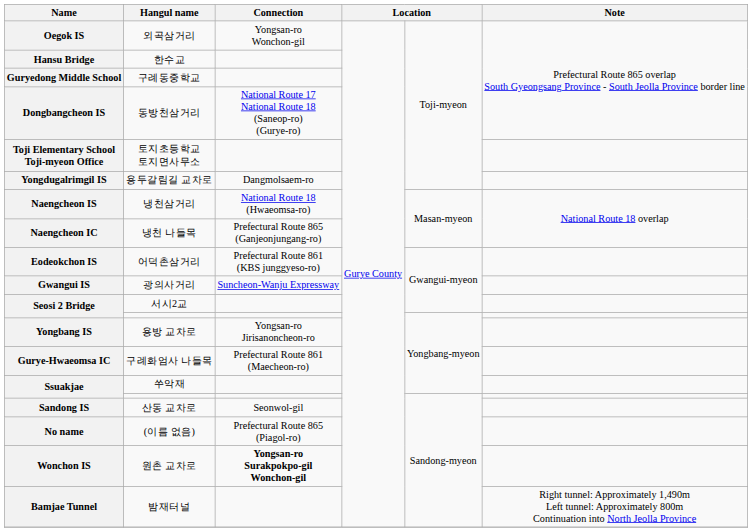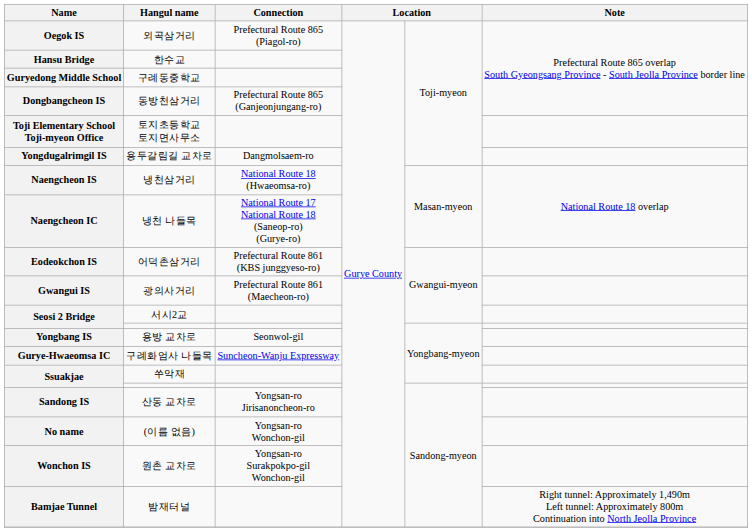 <table class="wikitable" style="font-size: 85%; text-align: center;">
 <tr>
 <th>Name </th>
 <th>Hangul name</th>
 <th>Connection</th>
 <th colspan="2">Location</th>
 <th>Note</th>
 </tr>
 <tr>
 <th>Oegok IS</th>
 <td>외곡삼거리</td>
-<td>Yongsan-ro<br>Wonchon-gil</td>
+<td>Prefectural Route 865<br>(Piagol-ro)</td>
 <td rowspan=20><a href='#'>Gurye County</a></td>
 <td rowspan=6>Toji-myeon</td>
 <td rowspan=4>Prefectural Route 865 overlap<br><a href='#'>South Gyeongsang Province</a> - <a href='#'>South Jeolla Province</a> border line</td>
 </tr>
 <tr>
 <th>Hansu Bridge</th>
 <td>한수교</td>
 <td></td>
 </tr>
 <tr>
 <th>Guryedong Middle School</th>
 <td>구례동중학교</td>
 <td></td>
 </tr>
 <tr>
 <th>Dongbangcheon IS</th>
 <td>동방천삼거리</td>
-<td><a href='#'>National Route 17</a><br><a href='#'>National Route 18</a><br>(Saneop-ro)<br>(Gurye-ro)</td>
+<td>Prefectural Route 865<br>(Ganjeonjungang-ro)</td>
 </tr>
 <tr>
 <th>Toji Elementary School<br>Toji-myeon Office</th>
 <td>토지초등학교<br>토지면사무소</td>
 <td></td>
 <td></td>
 </tr>
 <tr>
 <th>Yongdugalrimgil IS</th>
 <td>용두갈림길 교차로</td>
 <td>Dangmolsaem-ro</td>
 <td></td>
 </tr>
 <tr>
 <th>Naengcheon IS</th>
 <td>냉천삼거리</td>
 <td><a href='#'>National Route 18</a><br>(Hwaeomsa-ro)</td>
 <td rowspan=2>Masan-myeon</td>
 <td rowspan=2><a href='#'>National Route 18</a> overlap</td>
 </tr>
 <tr>
 <th>Naengcheon IC</th>
 <td>냉천 나들목</td>
-<td>Prefectural Route 865<br>(Ganjeonjungang-ro)</td>
+<td><a href='#'>National Route 17</a><br><a href='#'>National Route 18</a><br>(Saneop-ro)<br>(Gurye-ro)</td>
 </tr>
 <tr>
 <th>Eodeokchon IS</th>
 <td>어덕촌삼거리</td>
 <td>Prefectural Route 861<br>(KBS junggyeso-ro)</td>
 <td rowspan=3>Gwangui-myeon</td>
 <td></td>
 </tr>
 <tr>
 <th>Gwangui IS</th>
 <td>광의사거리</td>
-<td><a href='#'>Suncheon-Wanju Expressway</a></td>
+<td>Prefectural Route 861<br>(Maecheon-ro)</td>
 <td></td>
 </tr>
 <tr>
 <th rowspan=2>Seosi 2 Bridge</th>
 <td>서시2교</td>
 <td></td>
 <td></td>
 </tr>
 <tr>
 <td></td>
 <td></td>
 <td rowspan=4>Yongbang-myeon</td>
 <td></td>
 </tr>
 <tr>
 <th>Yongbang IS</th>
 <td>용방 교차로</td>
-<td>Yongsan-ro<br>Jirisanoncheon-ro</td>
+<td>Seonwol-gil</td>
 <td></td>
 </tr>
 <tr>
 <th>Gurye-Hwaeomsa IC</th>
 <td>구례화엄사 나들목</td>
-<td>Prefectural Route 861<br>(Maecheon-ro)</td>
+<td><a href='#'>Suncheon-Wanju Expressway</a></td>
 <td></td>
 </tr>
 <tr>
 <th rowspan=2>Ssuakjae</th>
 <td>쑤악재</td>
 <td></td>
 <td></td>
 </tr>
 <tr>
 <td></td>
 <td></td>
 <td rowspan=5>Sandong-myeon</td>
 <td></td>
 </tr>
 <tr>
 <th>Sandong IS</th>
 <td>산동 교차로</td>
-<td>Seonwol-gil</td>
+<td>Yongsan-ro<br>Jirisanoncheon-ro</td>
 <td></td>
 </tr>
 <tr>
 <th>No name</th>
 <td>(이름 없음)</td>
-<td>Prefectural Route 865<br>(Piagol-ro)</td>
+<td>Yongsan-ro<br>Wonchon-gil</td>
 <td></td>
 </tr>
 <tr>
 <th>Wonchon IS</th>
 <td>원촌 교차로</td>
-<td><strong>Yongsan-ro<br>Surakpokpo-gil<br>Wonchon-gil</strong></td>
+<td>Yongsan-ro<br>Surakpokpo-gil<br>Wonchon-gil</td>
 <td></td>
 </tr>
 <tr>
 <th>Bamjae Tunnel</th>
 <td>밤재터널</td>
 <td></td>
 <td>Right tunnel: Approximately 1,490m<br>Left tunnel: Approximately 800m<br>Continuation into <a href='#'>North Jeolla Province</a></td>
 </tr>
 <tr>
 </tr>
 </table>
